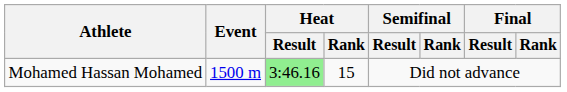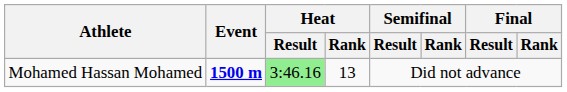 <table class="wikitable" style="font-size:90%">
 <tr>
 <th rowspan="2">Athlete</th>
 <th rowspan="2">Event</th>
 <th colspan="2">Heat</th>
 <th colspan="2">Semifinal</th>
 <th colspan="2">Final</th>
 </tr>
 <tr style="font-size:95%">
 <th>Result</th>
 <th>Rank</th>
 <th>Result</th>
 <th>Rank</th>
 <th>Result</th>
 <th>Rank</th>
 </tr>
 <tr align="center">
 <td align="left">Mohamed Hassan Mohamed</td>
-<td align="left"><a href='#'>1500 m</a></td>
+<td align="left"><strong><a href='#'>1500 m</a></strong></td>
 <td style="background: lightgreen;">3:46.16</td>
-<td>15</td>
+<td>13</td>
 <td colspan="4">Did not advance</td>
 </tr>
 </table>
